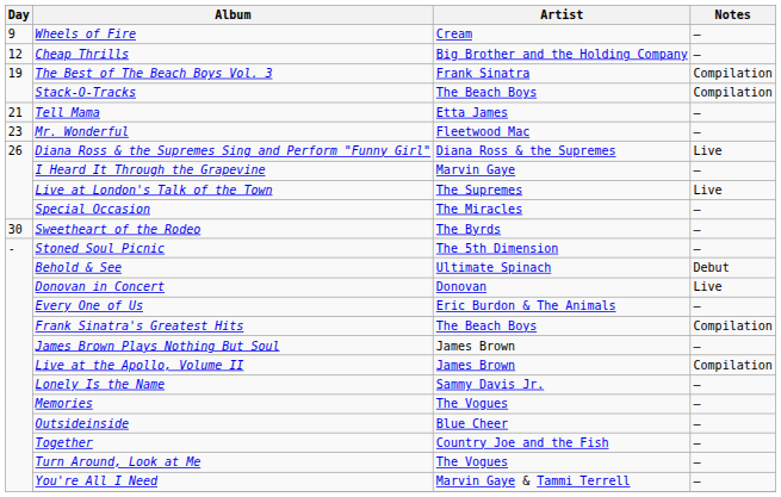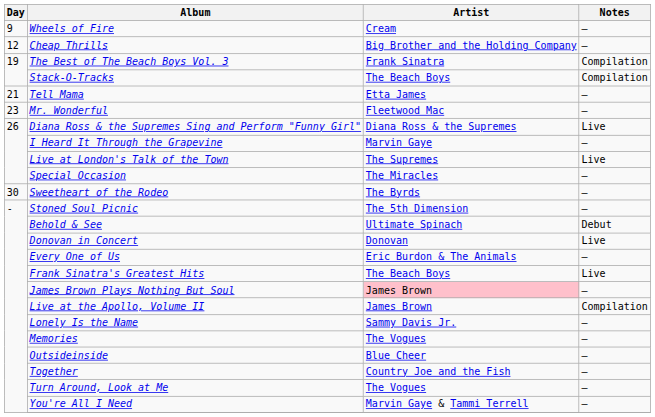 <table class="wikitable">
 <tr>
 <th>Day</th>
 <th>Album</th>
 <th>Artist</th>
 <th>Notes</th>
 </tr>
 <tr>
 <td rowspan="1" valign="top">9</td>
 <td><em><a href='#'>Wheels of Fire</a></em></td>
 <td><a href='#'>Cream</a></td>
 <td>–</td>
 </tr>
 <tr>
 <td rowspan="1" valign="top">12</td>
 <td><em><a href='#'>Cheap Thrills</a></em></td>
 <td><a href='#'>Big Brother and the Holding Company</a></td>
 <td>–</td>
 </tr>
 <tr>
 <td rowspan="2" valign="top">19</td>
 <td><em><a href='#'>The Best of The Beach Boys Vol. 3</a></em></td>
 <td><a href='#'>Frank Sinatra</a></td>
 <td>Compilation</td>
 </tr>
 <tr>
 <td><em><a href='#'>Stack-O-Tracks</a></em></td>
 <td><a href='#'>The Beach Boys</a></td>
 <td>Compilation</td>
 </tr>
 <tr>
 <td rowspan="1" valign="top">21</td>
 <td><em><a href='#'>Tell Mama</a></em></td>
 <td><a href='#'>Etta James</a></td>
 <td>–</td>
 </tr>
 <tr>
 <td rowspan="1" valign="top">23</td>
 <td><em><a href='#'>Mr. Wonderful</a></em></td>
 <td><a href='#'>Fleetwood Mac</a></td>
 <td>–</td>
 </tr>
 <tr>
 <td rowspan="4" valign="top">26</td>
 <td><em><a href='#'>Diana Ross & the Supremes Sing and Perform "Funny Girl"</a></em></td>
 <td><a href='#'>Diana Ross & the Supremes</a></td>
 <td>Live</td>
 </tr>
 <tr>
 <td><em><a href='#'>I Heard It Through the Grapevine</a></em></td>
 <td><a href='#'>Marvin Gaye</a></td>
 <td>–</td>
 </tr>
 <tr>
 <td><em><a href='#'>Live at London's Talk of the Town</a></em></td>
 <td><a href='#'>The Supremes</a></td>
 <td>Live</td>
 </tr>
 <tr>
 <td><em><a href='#'>Special Occasion</a></em></td>
 <td><a href='#'>The Miracles</a></td>
 <td>–</td>
 </tr>
 <tr>
 <td rowspan="1" valign="top">30</td>
 <td><em><a href='#'>Sweetheart of the Rodeo</a></em></td>
 <td><a href='#'>The Byrds</a></td>
 <td>–</td>
 </tr>
 <tr>
 <td rowspan="14" valign="top">-</td>
 <td><em><a href='#'>Stoned Soul Picnic</a></em></td>
 <td><a href='#'>The 5th Dimension</a></td>
 <td>–</td>
 </tr>
 <tr>
 <td><em><a href='#'>Behold & See</a></em></td>
 <td><a href='#'>Ultimate Spinach</a></td>
 <td>Debut</td>
 </tr>
 <tr>
 <td><em><a href='#'>Donovan in Concert</a></em></td>
 <td><a href='#'>Donovan</a></td>
 <td>Live</td>
 </tr>
 <tr>
 <td><em><a href='#'>Every One of Us</a></em></td>
 <td><a href='#'>Eric Burdon & The Animals</a></td>
 <td>–</td>
 </tr>
 <tr>
 <td><em><a href='#'>Frank Sinatra's Greatest Hits</a></em></td>
 <td><a href='#'>The Beach Boys</a></td>
-<td>Compilation</td>
+<td>Live</td>
 </tr>
 <tr>
 <td><em><a href='#'>James Brown Plays Nothing But Soul</a></em></td>
-<td>James Brown</td>
+<td style="background: pink;">James Brown</td>
 <td>–</td>
 </tr>
 <tr>
 <td><em><a href='#'>Live at the Apollo, Volume II</a></em></td>
 <td><a href='#'>James Brown</a></td>
 <td>Compilation</td>
 </tr>
 <tr>
 <td><em><a href='#'>Lonely Is the Name</a></em></td>
 <td><a href='#'>Sammy Davis Jr.</a></td>
 <td>–</td>
 </tr>
 <tr>
 <td><em><a href='#'>Memories</a></em></td>
 <td><a href='#'>The Vogues</a></td>
 <td>–</td>
 </tr>
 <tr>
 <td><em><a href='#'>Outsideinside</a></em></td>
 <td><a href='#'>Blue Cheer</a></td>
 <td>–</td>
 </tr>
 <tr>
 <td><em><a href='#'>Together</a></em></td>
 <td><a href='#'>Country Joe and the Fish</a></td>
 <td>–</td>
 </tr>
 <tr>
 <td><em><a href='#'>Turn Around, Look at Me</a></em></td>
 <td><a href='#'>The Vogues</a></td>
 <td>–</td>
 </tr>
 <tr>
 <td><em><a href='#'>You're All I Need</a></em></td>
 <td><a href='#'>Marvin Gaye</a> & <a href='#'>Tammi Terrell</a></td>
 <td>–</td>
 </tr>
 <tr>
 </tr>
 </table>
